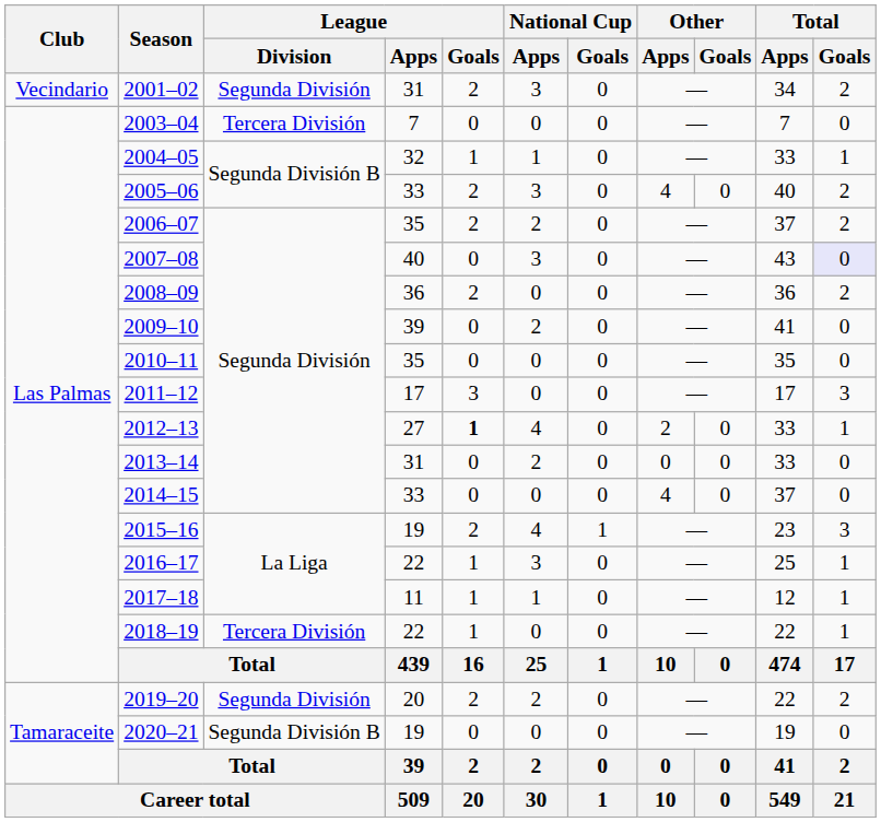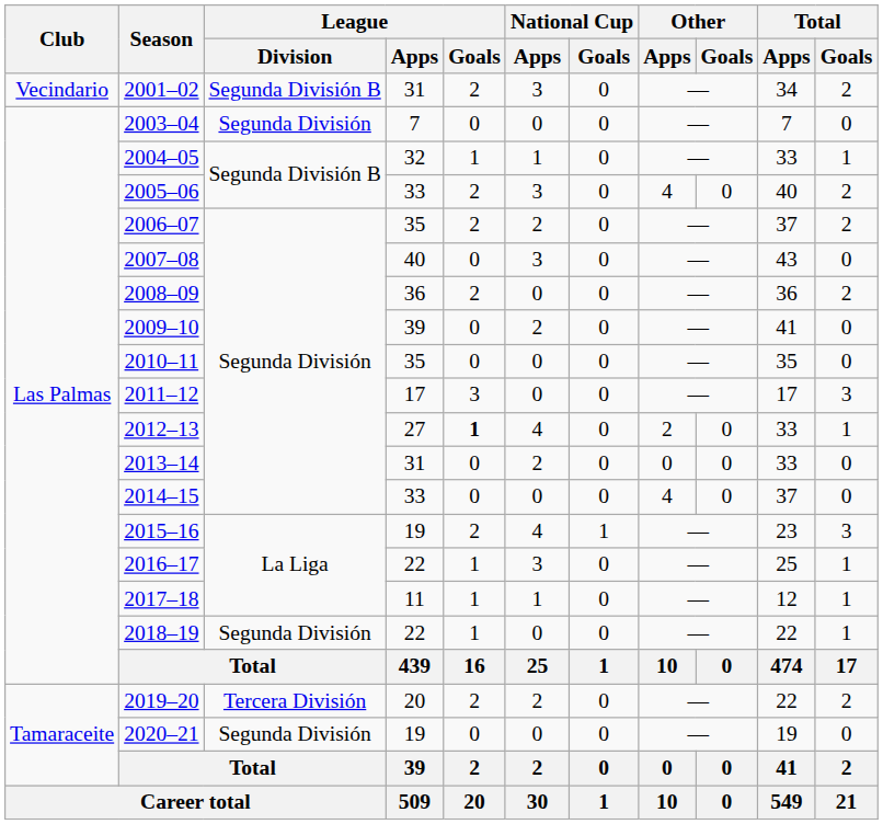 <table class="wikitable" style="text-align:center">
 <tr>
 <th rowspan="2">Club</th>
 <th rowspan="2">Season</th>
 <th colspan="3">League</th>
 <th colspan="2">National Cup</th>
 <th colspan="2">Other</th>
 <th colspan="2">Total</th>
 </tr>
 <tr>
 <th>Division</th>
 <th>Apps</th>
 <th>Goals</th>
 <th>Apps</th>
 <th>Goals</th>
 <th>Apps</th>
 <th>Goals</th>
 <th>Apps</th>
 <th>Goals</th>
 </tr>
 <tr>
 <td><a href='#'>Vecindario</a></td>
 <td><a href='#'>2001–02</a></td>
-<td><a href='#'>Segunda División</a></td>
+<td><a href='#'>Segunda División B</a></td>
 <td>31</td>
 <td>2</td>
 <td>3</td>
 <td>0</td>
 <td colspan="2">—</td>
 <td>34</td>
 <td>2</td>
 </tr>
 <tr>
 <td rowspan="17"><a href='#'>Las Palmas</a></td>
 <td><a href='#'>2003–04</a></td>
-<td><a href='#'>Tercera División</a></td>
+<td><a href='#'>Segunda División</a></td>
 <td>7</td>
 <td>0</td>
 <td>0</td>
 <td>0</td>
 <td colspan="2">—</td>
 <td>7</td>
 <td>0</td>
 </tr>
 <tr>
 <td><a href='#'>2004–05</a></td>
 <td rowspan="2">Segunda División B</td>
 <td>32</td>
 <td>1</td>
 <td>1</td>
 <td>0</td>
 <td colspan="2">—</td>
 <td>33</td>
 <td>1</td>
 </tr>
 <tr>
 <td><a href='#'>2005–06</a></td>
 <td>33</td>
 <td>2</td>
 <td>3</td>
 <td>0</td>
 <td>4</td>
 <td>0</td>
 <td>40</td>
 <td>2</td>
 </tr>
 <tr>
 <td><a href='#'>2006–07</a></td>
 <td rowspan="9">Segunda División</td>
 <td>35</td>
 <td>2</td>
 <td>2</td>
 <td>0</td>
 <td colspan="2">—</td>
 <td>37</td>
 <td>2</td>
 </tr>
 <tr>
 <td><a href='#'>2007–08</a></td>
 <td>40</td>
 <td>0</td>
 <td>3</td>
 <td>0</td>
 <td colspan="2">—</td>
 <td>43</td>
-<td style="background: lavender;">0</td>
+<td>0</td>
 </tr>
 <tr>
 <td><a href='#'>2008–09</a></td>
 <td>36</td>
 <td>2</td>
 <td>0</td>
 <td>0</td>
 <td colspan="2">—</td>
 <td>36</td>
 <td>2</td>
 </tr>
 <tr>
 <td><a href='#'>2009–10</a></td>
 <td>39</td>
 <td>0</td>
 <td>2</td>
 <td>0</td>
 <td colspan="2">—</td>
 <td>41</td>
 <td>0</td>
 </tr>
 <tr>
 <td><a href='#'>2010–11</a></td>
 <td>35</td>
 <td>0</td>
 <td>0</td>
 <td>0</td>
 <td colspan="2">—</td>
 <td>35</td>
 <td>0</td>
 </tr>
 <tr>
 <td><a href='#'>2011–12</a></td>
 <td>17</td>
 <td>3</td>
 <td>0</td>
 <td>0</td>
 <td colspan="2">—</td>
 <td>17</td>
 <td>3</td>
 </tr>
 <tr>
 <td><a href='#'>2012–13</a></td>
 <td>27</td>
 <td><strong>1</strong></td>
 <td>4</td>
 <td>0</td>
 <td>2</td>
 <td>0</td>
 <td>33</td>
 <td>1</td>
 </tr>
 <tr>
 <td><a href='#'>2013–14</a></td>
 <td>31</td>
 <td>0</td>
 <td>2</td>
 <td>0</td>
 <td>0</td>
 <td>0</td>
 <td>33</td>
 <td>0</td>
 </tr>
 <tr>
 <td><a href='#'>2014–15</a></td>
 <td>33</td>
 <td>0</td>
 <td>0</td>
 <td>0</td>
 <td>4</td>
 <td>0</td>
 <td>37</td>
 <td>0</td>
 </tr>
 <tr>
 <td><a href='#'>2015–16</a></td>
 <td rowspan="3">La Liga</td>
 <td>19</td>
 <td>2</td>
 <td>4</td>
 <td>1</td>
 <td colspan="2">—</td>
 <td>23</td>
 <td>3</td>
 </tr>
 <tr>
 <td><a href='#'>2016–17</a></td>
 <td>22</td>
 <td>1</td>
 <td>3</td>
 <td>0</td>
 <td colspan="2">—</td>
 <td>25</td>
 <td>1</td>
 </tr>
 <tr>
 <td><a href='#'>2017–18</a></td>
 <td>11</td>
 <td>1</td>
 <td>1</td>
 <td>0</td>
 <td colspan="2">—</td>
 <td>12</td>
 <td>1</td>
 </tr>
 <tr>
 <td><a href='#'>2018–19</a></td>
-<td><a href='#'>Tercera División</a></td>
+<td>Segunda División</td>
 <td>22</td>
 <td>1</td>
 <td>0</td>
 <td>0</td>
 <td colspan="2">—</td>
 <td>22</td>
 <td>1</td>
 </tr>
 <tr>
 <th colspan="2">Total</th>
 <th>439</th>
 <th>16</th>
 <th>25</th>
 <th>1</th>
 <th>10</th>
 <th>0</th>
 <th>474</th>
 <th>17</th>
 </tr>
 <tr>
 <td rowspan="3"><a href='#'>Tamaraceite</a></td>
 <td><a href='#'>2019–20</a></td>
-<td><a href='#'>Segunda División</a></td>
+<td><a href='#'>Tercera División</a></td>
 <td>20</td>
 <td>2</td>
 <td>2</td>
 <td>0</td>
 <td colspan="2">—</td>
 <td>22</td>
 <td>2</td>
 </tr>
 <tr>
 <td><a href='#'>2020–21</a></td>
-<td>Segunda División B</td>
+<td>Segunda División</td>
 <td>19</td>
 <td>0</td>
 <td>0</td>
 <td>0</td>
 <td colspan="2">—</td>
 <td>19</td>
 <td>0</td>
 </tr>
 <tr>
 <th colspan="2">Total</th>
 <th>39</th>
 <th>2</th>
 <th>2</th>
 <th>0</th>
 <th>0</th>
 <th>0</th>
 <th>41</th>
 <th>2</th>
 </tr>
 <tr>
 <th colspan="3">Career total</th>
 <th>509</th>
 <th>20</th>
 <th>30</th>
 <th>1</th>
 <th>10</th>
 <th>0</th>
 <th>549</th>
 <th>21</th>
 </tr>
 </table>
